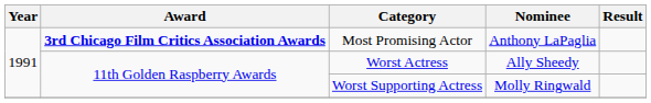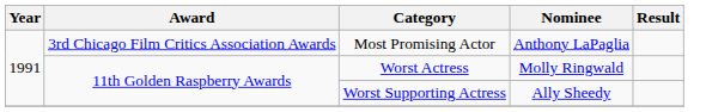 <table class="wikitable sortable plainrowheaders" style="text-align:center;">
 <tr>
 <th>Year</th>
 <th>Award</th>
 <th>Category</th>
 <th>Nominee</th>
 <th>Result</th>
 </tr>
 <tr>
 <td rowspan="3">1991</td>
-<td><strong><a href='#'>3rd Chicago Film Critics Association Awards</a></strong></td>
+<td><a href='#'>3rd Chicago Film Critics Association Awards</a></td>
 <td>Most Promising Actor</td>
 <td><a href='#'>Anthony LaPaglia</a></td>
 <td></td>
 </tr>
 <tr>
 <td rowspan="2"><a href='#'>11th Golden Raspberry Awards</a></td>
 <td><a href='#'>Worst Actress</a></td>
-<td><a href='#'>Ally Sheedy</a></td>
+<td><a href='#'>Molly Ringwald</a></td>
 <td></td>
 </tr>
 <tr>
 <td><a href='#'>Worst Supporting Actress</a></td>
-<td><a href='#'>Molly Ringwald</a></td>
+<td><a href='#'>Ally Sheedy</a></td>
 <td></td>
 </tr>
 <tr>
 </tr>
 </table>
